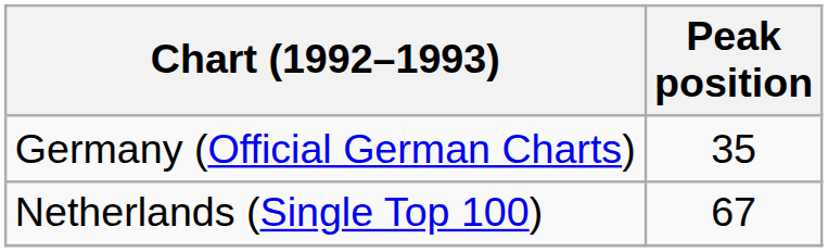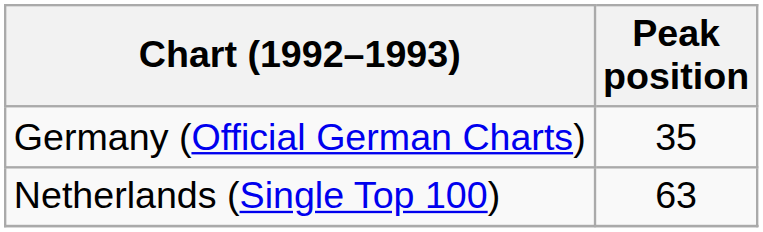 <table class="wikitable sortable">
 <tr>
 <th>Chart (1992–1993)</th>
 <th>Peak<br>position</th>
 </tr>
 <tr>
 <td>Germany (<a href='#'>Official German Charts</a>)</td>
 <td align="center">35</td>
 </tr>
 <tr>
 <td>Netherlands (<a href='#'>Single Top 100</a>)</td>
-<td align="center">67</td>
+<td align="center">63</td>
 </tr>
 <tr>
 </tr>
 </table>
